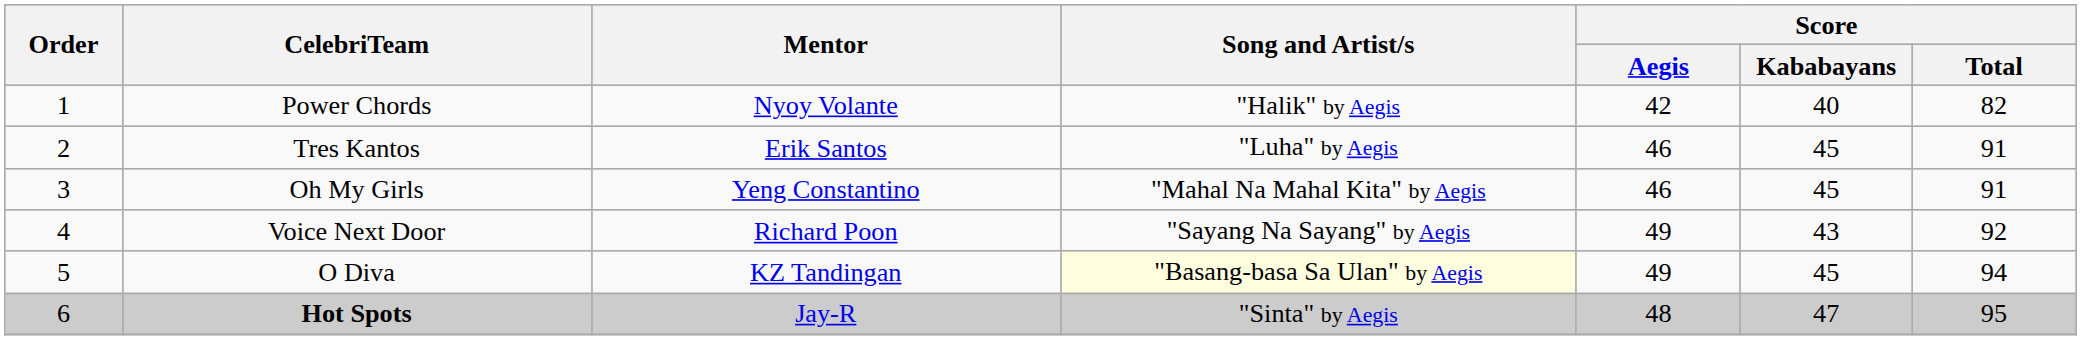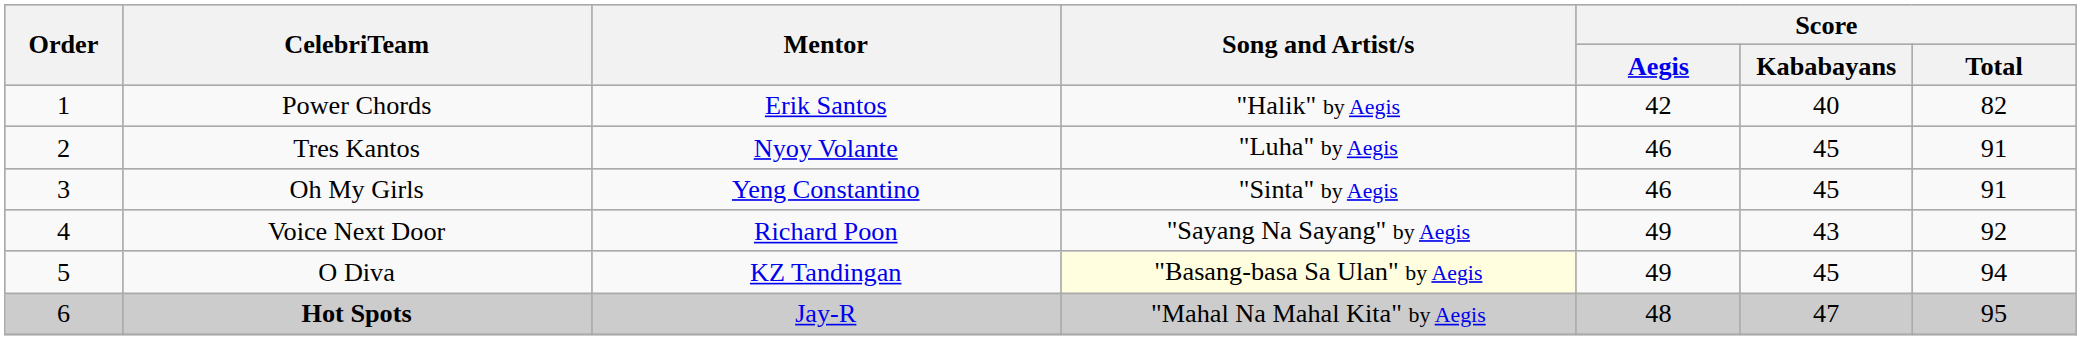 <table class="wikitable" style="text-align:center; line-height:17px; width:100%;">
 <tr>
 <th scope="col" rowspan="2" width="05%">Order</th>
 <th scope="col" rowspan="2" width="20%">CelebriTeam</th>
 <th scope="col" rowspan="2" width="20%">Mentor</th>
 <th scope="col" rowspan="2" width="22%">Song and Artist/s</th>
 <th scope="col" colspan="3" width="28%">Score</th>
 </tr>
 <tr>
 <th width="07%"><a href='#'>Aegis</a></th>
 <th width="07%">Kababayans</th>
 <th width="07%">Total</th>
 </tr>
 <tr style="background:;">
 <td>1</td>
 <td>Power Chords</td>
-<td><a href='#'>Nyoy Volante</a></td>
+<td><a href='#'>Erik Santos</a></td>
 <td>"Halik" <small>by <a href='#'>Aegis</a></small></td>
 <td>42</td>
 <td>40</td>
 <td>82</td>
 </tr>
 <tr>
 <td>2</td>
 <td>Tres Kantos</td>
-<td><a href='#'>Erik Santos</a></td>
+<td><a href='#'>Nyoy Volante</a></td>
 <td>"Luha" <small>by <a href='#'>Aegis</a></small></td>
 <td>46</td>
 <td>45</td>
 <td>91</td>
 </tr>
 <tr>
 <td>3</td>
 <td>Oh My Girls</td>
 <td><a href='#'>Yeng Constantino</a></td>
-<td>"Mahal Na Mahal Kita" <small>by <a href='#'>Aegis</a></small></td>
+<td>"Sinta" <small>by <a href='#'>Aegis</a></small></td>
 <td>46</td>
 <td>45</td>
 <td>91</td>
 </tr>
 <tr>
 <td>4</td>
 <td>Voice Next Door</td>
 <td><a href='#'>Richard Poon</a></td>
 <td>"Sayang Na Sayang" <small>by <a href='#'>Aegis</a></small></td>
 <td>49</td>
 <td>43</td>
 <td>92</td>
 </tr>
 <tr>
 <td>5</td>
 <td>O Diva</td>
 <td><a href='#'>KZ Tandingan</a></td>
 <td style="background: lightyellow;">"Basang-basa Sa Ulan" <small>by <a href='#'>Aegis</a></small></td>
 <td>49</td>
 <td>45</td>
 <td>94</td>
 </tr>
 <tr style="background:#CCCCCC;">
 <td>6</td>
 <td><strong>Hot Spots</strong></td>
 <td><a href='#'>Jay-R</a></td>
-<td>"Sinta" <small>by <a href='#'>Aegis</a></small></td>
+<td>"Mahal Na Mahal Kita" <small>by <a href='#'>Aegis</a></small></td>
 <td>48</td>
 <td>47</td>
 <td>95</td>
 </tr>
 <tr>
 </tr>
 </table>
